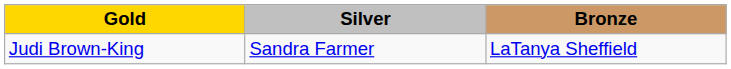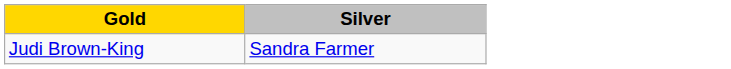 <table class="wikitable" style="text-align:left">
 <tr align="center">
 <td width=200 bgcolor=gold><strong>Gold</strong></td>
 <td width=200 bgcolor=silver><strong>Silver</strong></td>
-<td width=200 bgcolor=CC9966><strong>Bronze</strong></td>
 </tr>
 <tr>
 <td><a href='#'>Judi Brown-King</a><br><em></em></td>
 <td><a href='#'>Sandra Farmer</a><br><em></em></td>
-<td><a href='#'>LaTanya Sheffield</a><br><em></em></td>
 </tr>
 </table>
